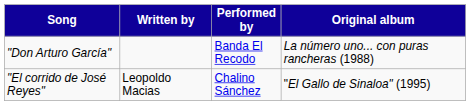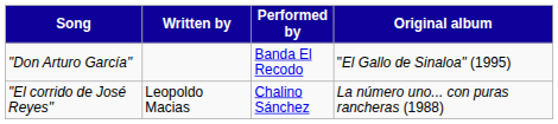 <table class="wikitable plainrowheaders" style="width:100%;">
 <tr>
 <th style="width:25%; background-color: #0f0099; color: #FFFFFF;">Song</th>
 <th style="width:20%; background-color: #0f0099; color: #FFFFFF;">Written by</th>
 <th style="width:15%; background-color: #0f0099; color: #FFFFFF;">Performed by</th>
 <th style="width:40%; background-color: #0f0099; color: #FFFFFF;">Original album</th>
 </tr>
 <tr>
 <td><em>"Don Arturo García"</em></td>
 <td></td>
 <td><a href='#'>Banda El Recodo</a></td>
-<td><em>La número uno... con puras rancheras</em> (1988)</td>
+<td>"<em>El Gallo de Sinaloa"</em> (1995)</td>
 </tr>
 <tr>
 <td><em>"El corrido de José Reyes"</em></td>
 <td>Leopoldo Macias</td>
 <td><a href='#'>Chalino Sánchez</a></td>
-<td>"<em>El Gallo de Sinaloa"</em> (1995)</td>
+<td><em>La número uno... con puras rancheras</em> (1988)</td>
 </tr>
 </table>
